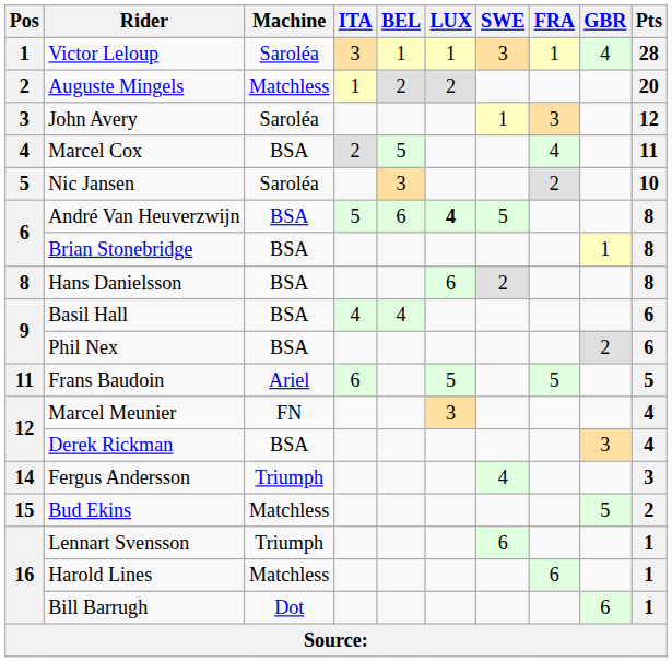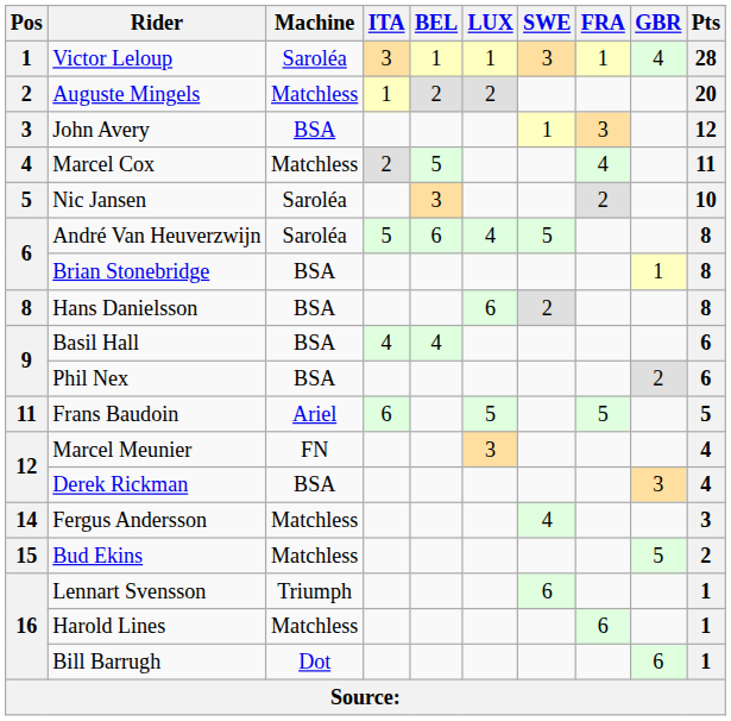 <table class="wikitable" style="font-size: 95%; text-align:center">
 <tr valign="top">
 <th valign="middle">Pos</th>
 <th valign="middle">Rider</th>
 <th valign="middle">Machine</th>
 <th><a href='#'>ITA</a><br></th>
 <th><a href='#'>BEL</a><br></th>
 <th><a href='#'>LUX</a><br></th>
 <th><a href='#'>SWE</a><br></th>
 <th><a href='#'>FRA</a><br></th>
 <th><a href='#'>GBR</a><br></th>
 <th valign="middle">Pts</th>
 </tr>
 <tr>
 <th>1</th>
 <td align=left> <a href='#'>Victor Leloup</a></td>
 <td><a href='#'>Saroléa</a></td>
 <td style="background:#ffdf9f;">3</td>
 <td style="background:#ffffbf;">1</td>
 <td style="background:#ffffbf;">1</td>
 <td style="background:#ffdf9f;">3</td>
 <td style="background:#ffffbf;">1</td>
 <td style="background:#dfffdf;">4</td>
 <th>28</th>
 </tr>
 <tr>
 <th>2</th>
 <td align=left> <a href='#'>Auguste Mingels</a></td>
 <td><a href='#'>Matchless</a></td>
 <td style="background:#ffffbf;">1</td>
 <td style="background:#dfdfdf;">2</td>
 <td style="background:#dfdfdf;">2</td>
 <td></td>
 <td></td>
 <td></td>
 <th>20</th>
 </tr>
 <tr>
 <th>3</th>
 <td align=left> John Avery</td>
-<td>Saroléa</td>
+<td><a href='#'>BSA</a></td>
 <td></td>
 <td></td>
 <td></td>
 <td style="background:#ffffbf;">1</td>
 <td style="background:#ffdf9f;">3</td>
 <td></td>
 <th>12</th>
 </tr>
 <tr>
 <th>4</th>
 <td align=left> Marcel Cox</td>
-<td>BSA</td>
+<td>Matchless</td>
 <td style="background:#dfdfdf;">2</td>
 <td style="background:#dfffdf;">5</td>
 <td></td>
 <td></td>
 <td style="background:#dfffdf;">4</td>
 <td></td>
 <th>11</th>
 </tr>
 <tr>
 <th>5</th>
 <td align=left> Nic Jansen</td>
 <td>Saroléa</td>
 <td></td>
 <td style="background:#ffdf9f;">3</td>
 <td></td>
 <td></td>
 <td style="background:#dfdfdf;">2</td>
 <td></td>
 <th>10</th>
 </tr>
 <tr>
 <th rowspan=2>6</th>
 <td align=left> André Van Heuverzwijn</td>
-<td><a href='#'>BSA</a></td>
+<td>Saroléa</td>
 <td style="background:#dfffdf;">5</td>
 <td style="background:#dfffdf;">6</td>
-<td style="background:#dfffdf;"><strong>4</strong></td>
+<td style="background:#dfffdf;">4</td>
 <td style="background:#dfffdf;">5</td>
 <td></td>
 <td></td>
 <th>8</th>
 </tr>
 <tr>
 <td align=left> <a href='#'>Brian Stonebridge</a></td>
 <td>BSA</td>
 <td></td>
 <td></td>
 <td></td>
 <td></td>
 <td></td>
 <td style="background:#ffffbf;">1</td>
 <th>8</th>
 </tr>
 <tr>
 <th>8</th>
 <td align=left> Hans Danielsson</td>
 <td>BSA</td>
 <td></td>
 <td></td>
 <td style="background:#dfffdf;">6</td>
 <td style="background:#dfdfdf;">2</td>
 <td></td>
 <td></td>
 <th>8</th>
 </tr>
 <tr>
 <th rowspan=2>9</th>
 <td align=left> Basil Hall</td>
 <td>BSA</td>
 <td style="background:#dfffdf;">4</td>
 <td style="background:#dfffdf;">4</td>
 <td></td>
 <td></td>
 <td></td>
 <td></td>
 <th>6</th>
 </tr>
 <tr>
 <td align=left> Phil Nex</td>
 <td>BSA</td>
 <td></td>
 <td></td>
 <td></td>
 <td></td>
 <td></td>
 <td style="background:#dfdfdf;">2</td>
 <th>6</th>
 </tr>
 <tr>
 <th>11</th>
 <td align=left> Frans Baudoin</td>
 <td><a href='#'>Ariel</a></td>
 <td style="background:#dfffdf;">6</td>
 <td></td>
 <td style="background:#dfffdf;">5</td>
 <td></td>
 <td style="background:#dfffdf;">5</td>
 <td></td>
 <th>5</th>
 </tr>
 <tr>
 <th rowspan=2>12</th>
 <td align=left> Marcel Meunier</td>
 <td>FN</td>
 <td></td>
 <td></td>
 <td style="background:#ffdf9f;">3</td>
 <td></td>
 <td></td>
 <td></td>
 <th>4</th>
 </tr>
 <tr>
 <td align=left> <a href='#'>Derek Rickman</a></td>
 <td>BSA</td>
 <td></td>
 <td></td>
 <td></td>
 <td></td>
 <td></td>
 <td style="background:#ffdf9f;">3</td>
 <th>4</th>
 </tr>
 <tr>
 <th>14</th>
 <td align=left> Fergus Andersson</td>
-<td><a href='#'>Triumph</a></td>
+<td>Matchless</td>
 <td></td>
 <td></td>
 <td></td>
 <td style="background:#dfffdf;">4</td>
 <td></td>
 <td></td>
 <th>3</th>
 </tr>
 <tr>
 <th>15</th>
 <td align=left> <a href='#'>Bud Ekins</a></td>
 <td>Matchless</td>
 <td></td>
 <td></td>
 <td></td>
 <td></td>
 <td></td>
 <td style="background:#dfffdf;">5</td>
 <th>2</th>
 </tr>
 <tr>
 <th rowspan=3>16</th>
 <td align=left> Lennart Svensson</td>
 <td>Triumph</td>
 <td></td>
 <td></td>
 <td></td>
 <td style="background:#dfffdf;">6</td>
 <td></td>
 <td></td>
 <th>1</th>
 </tr>
 <tr>
 <td align=left> Harold Lines</td>
 <td>Matchless</td>
 <td></td>
 <td></td>
 <td></td>
 <td></td>
 <td style="background:#dfffdf;">6</td>
 <td></td>
 <th>1</th>
 </tr>
 <tr>
 <td align=left> Bill Barrugh</td>
 <td><a href='#'>Dot</a></td>
 <td></td>
 <td></td>
 <td></td>
 <td></td>
 <td></td>
 <td style="background:#dfffdf;">6</td>
 <th>1</th>
 </tr>
 <tr>
 <th colspan=12>Source:</th>
 </tr>
 </table>
